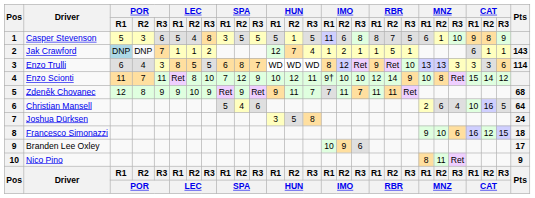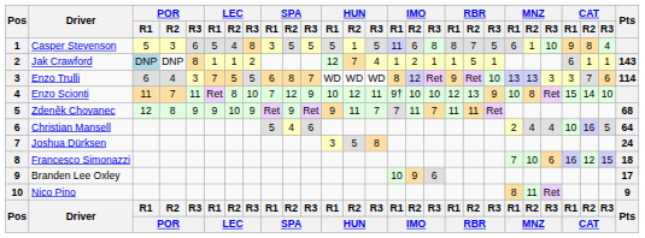 <table class="wikitable" style="font-size: 85%; text-align:center">
 <tr>
 <th rowspan="2" valign="middle">Pos</th>
 <th rowspan="2" valign="middle">Driver</th>
 <th colspan="3"><a href='#'>POR</a><br></th>
 <th colspan="3"><a href='#'>LEC</a><br></th>
 <th colspan="3"><a href='#'>SPA</a><br></th>
 <th colspan="3"><a href='#'>HUN</a><br></th>
 <th colspan="3"><a href='#'>IMO</a><br></th>
 <th colspan="3"><a href='#'>RBR</a><br></th>
 <th colspan="3"><a href='#'>MNZ</a><br></th>
 <th colspan="3"><a href='#'>CAT</a><br></th>
 <th rowspan="2" valign="middle">Pts</th>
 </tr>
 <tr>
 <th>R1</th>
 <th>R2</th>
 <th>R3</th>
 <th>R1</th>
 <th>R2</th>
 <th>R3</th>
 <th>R1</th>
 <th>R2</th>
 <th>R3</th>
 <th>R1</th>
 <th>R2</th>
 <th>R3</th>
 <th>R1</th>
 <th>R2</th>
 <th>R3</th>
 <th>R1</th>
 <th>R2</th>
 <th>R3</th>
 <th>R1</th>
 <th>R2</th>
 <th>R3</th>
 <th>R1</th>
 <th>R2</th>
 <th>R3</th>
 </tr>
 <tr>
 <th>1</th>
 <td align="left"> <a href='#'>Casper Stevenson</a></td>
 <td style="background:#FFFFBF;">5</td>
 <td style="background:#FFFFBF;">3</td>
 <td style="background:#DFDFDF;">6</td>
 <td style="background:#DFDFDF;">5</td>
 <td style="background:#DFDFDF;">4</td>
 <td style="background:#FFDF9F;">8</td>
 <td style="background:#FFFFBF;">3</td>
 <td style="background:#DFDFDF;">5</td>
 <td style="background:#FFFFBF;">5</td>
 <td style="background:#DFDFDF;">5</td>
 <td style="background:#FFFFBF;">1</td>
 <td style="background:#DFDFDF;">5</td>
 <td style="background:#cfcfff;">11</td>
 <td style="background:#DFDFDF;">6</td>
 <td style="background:#DFFFDF;">8</td>
 <td style="background:#DFDFDF;">8</td>
 <td style="background:#DFDFDF;">7</td>
 <td style="background:#DFDFDF;">5</td>
 <td style="background:#DFDFDF;">6</td>
 <td style="background:#FFFFBF;">1</td>
 <td style="background:#DFFFDF;">10</td>
 <td style="background:#FFDF9F;">9</td>
 <td style="background:#FFDF9F;">8</td>
-<td style="background:#DFFFDF;">9</td>
+<td style="background:#DFFFDF;">4</td>
 <th></th>
 </tr>
 <tr>
 <th>2</th>
 <td align="left"> <a href='#'>Jak Crawford</a></td>
 <td style="background: lightblue;">DNP</td>
 <td>DNP</td>
-<td style="background:#FFDF9F;">7</td>
+<td style="background:#FFDF9F;">8</td>
 <td style="background:#FFFFBF;">1</td>
 <td style="background:#FFFFBF;">1</td>
 <td style="background:#FFFFBF;">2</td>
 <td></td>
 <td></td>
 <td></td>
 <td style="background:#DFFFDF;">12</td>
 <td style="background:#FFDF9F;">7</td>
 <td style="background:#FFFFBF;">4</td>
 <td style="background:#FFFFBF;">1</td>
 <td style="background:#FFFFBF;">2</td>
 <td style="background:#FFFFBF;">1</td>
 <td style="background:#FFFFBF;">1</td>
 <td style="background:#FFFFBF;">5</td>
 <td style="background:#FFFFBF;">1</td>
 <td></td>
 <td></td>
 <td></td>
 <td style="background:#DFDFDF;">6</td>
 <td style="background:#FFFFBF;">1</td>
 <td style="background:#FFFFBF;">1</td>
 <th>143</th>
 </tr>
 <tr>
 <th>3</th>
 <td align="left"> <a href='#'>Enzo Trulli</a></td>
 <td style="background:#DFDFDF;">6</td>
 <td style="background:#DFDFDF;">4</td>
 <td style="background:#FFFFBF;">3</td>
-<td style="background:#FFDF9F;">8</td>
+<td style="background:#FFDF9F;">7</td>
 <td style="background:#FFDF9F;">5</td>
 <td style="background:#DFDFDF;">5</td>
 <td style="background:#FFDF9F;">6</td>
 <td style="background:#FFDF9F;">8</td>
 <td style="background:#FFDF9F;">7</td>
 <td style="background:#FFFFFF;">WD</td>
 <td style="background:#FFFFFF;">WD</td>
 <td style="background:#FFFFFF;">WD</td>
 <td style="background:#FFDF9F;">8</td>
 <td style="background:#cfcfff;">12</td>
 <td style="background:#EFCFFF;">Ret</td>
 <td style="background:#FFDF9F;">9</td>
 <td style="background:#EFCFFF;">Ret</td>
 <td style="background:#DFFFDF;">10</td>
 <td style="background:#cfcfff;">13</td>
 <td style="background:#cfcfff;">13</td>
 <td style="background:#FFFFBF;">3</td>
 <td style="background:#FFFFBF;">3</td>
-<td style="background:#DFDFDF;">3</td>
+<td style="background:#DFDFDF;">7</td>
 <td style="background:#FFDF9F;">6</td>
 <th>114</th>
 </tr>
 <tr>
 <th>4</th>
 <td align="left"> <a href='#'>Enzo Scionti</a></td>
 <td style="background:#FFDF9F;">11</td>
 <td style="background:#FFDF9F;">7</td>
 <td style="background:#DFFFDF;">11</td>
 <td style="background:#EFCFFF;">Ret</td>
 <td style="background:#DFFFDF;">8</td>
 <td style="background:#DFFFDF;">10</td>
 <td style="background:#DFFFDF;">7</td>
 <td style="background:#DFFFDF;">12</td>
 <td style="background:#DFFFDF;">9</td>
 <td style="background:#DFFFDF;">10</td>
 <td style="background:#DFFFDF;">12</td>
 <td style="background:#DFFFDF;">11</td>
 <td style="background:#DFFFDF;">9†</td>
 <td style="background:#DFFFDF;">10</td>
 <td style="background:#DFFFDF;">10</td>
 <td style="background:#DFFFDF;">12</td>
-<td style="background:#DFFFDF;">14</td>
+<td style="background:#DFFFDF;">13</td>
 <td style="background:#FFDF9F;">9</td>
 <td style="background:#DFFFDF;">10</td>
 <td style="background:#FFDF9F;">8</td>
 <td style="background:#EFCFFF;">Ret</td>
 <td style="background:#DFFFDF;">15</td>
 <td style="background:#DFFFDF;">14</td>
-<td style="background:#DFFFDF;">12</td>
+<td style="background:#DFFFDF;">10</td>
 <th></th>
 </tr>
 <tr>
 <th>5</th>
 <td align="left"> <a href='#'>Zdeněk Chovanec</a></td>
 <td style="background:#DFFFDF;">12</td>
 <td style="background:#DFFFDF;">8</td>
 <td style="background:#DFFFDF;">9</td>
 <td style="background:#DFFFDF;">9</td>
 <td style="background:#DFFFDF;">10</td>
 <td style="background:#DFFFDF;">9</td>
 <td style="background:#EFCFFF;">Ret</td>
 <td style="background:#DFFFDF;">9</td>
 <td style="background:#EFCFFF;">Ret</td>
 <td style="background:#FFDF9F;">9</td>
 <td style="background:#DFFFDF;">11</td>
 <td style="background:#DFFFDF;">7</td>
 <td style="background:#DFDFDF;">7</td>
 <td style="background:#DFFFDF;">11</td>
 <td style="background:#FFDF9F;">7</td>
 <td style="background:#DFFFDF;">11</td>
 <td style="background:#FFDF9F;">11</td>
 <td style="background:#EFCFFF;">Ret</td>
 <td></td>
 <td></td>
 <td></td>
 <td></td>
 <td></td>
 <td></td>
 <th>68</th>
 </tr>
 <tr>
 <th>6</th>
 <td align="left"> <a href='#'>Christian Mansell</a></td>
 <td></td>
 <td></td>
 <td></td>
 <td></td>
 <td></td>
 <td></td>
 <td style="background:#DFDFDF;">5</td>
 <td style="background:#FFFFBF;">4</td>
 <td style="background:#DFDFDF;">6</td>
 <td></td>
 <td></td>
 <td></td>
 <td></td>
 <td></td>
 <td></td>
 <td></td>
 <td></td>
 <td></td>
 <td style="background:#FFFFBF;">2</td>
-<td style="background:#DFDFDF;">6</td>
+<td style="background:#DFDFDF;">4</td>
 <td style="background:#DFDFDF;">4</td>
 <td style="background:#DFFFDF;">10</td>
 <td style="background:#cfcfff;">16</td>
 <td style="background:#DFDFDF;">5</td>
 <th>64</th>
 </tr>
 <tr>
 <th>7</th>
 <td align="left"> <a href='#'>Joshua Dürksen</a></td>
 <td></td>
 <td></td>
 <td></td>
 <td></td>
 <td></td>
 <td></td>
 <td></td>
 <td></td>
 <td></td>
 <td style="background:#FFFFBF;">3</td>
 <td style="background:#DFDFDF;">5</td>
 <td style="background:#FFDF9F;">8</td>
 <td></td>
 <td></td>
 <td></td>
 <td></td>
 <td></td>
 <td></td>
 <td></td>
 <td></td>
 <td></td>
 <td></td>
 <td></td>
 <td></td>
 <th>24</th>
 </tr>
 <tr>
 <th>8</th>
 <td align="left"> <a href='#'>Francesco Simonazzi</a></td>
 <td></td>
 <td></td>
 <td></td>
 <td></td>
 <td></td>
 <td></td>
 <td></td>
 <td></td>
 <td></td>
 <td></td>
 <td></td>
 <td></td>
 <td></td>
 <td></td>
 <td></td>
 <td></td>
 <td></td>
 <td></td>
-<td style="background:#DFFFDF;">9</td>
+<td style="background:#DFFFDF;">7</td>
 <td style="background:#DFFFDF;">10</td>
 <td style="background:#FFDF9F;">6</td>
 <td style="background:#cfcfff;">16</td>
 <td style="background:#DFFFDF;">12</td>
 <td style="background:#cfcfff;">15</td>
 <th>18</th>
 </tr>
 <tr>
 <th>9</th>
 <td align="left"> Branden Lee Oxley</td>
 <td></td>
 <td></td>
 <td></td>
 <td></td>
 <td></td>
 <td></td>
 <td></td>
 <td></td>
 <td></td>
 <td></td>
 <td></td>
 <td></td>
 <td style="background:#DFFFDF;">10</td>
 <td style="background:#FFDF9F;">9</td>
 <td style="background:#DFDFDF;">6</td>
 <td></td>
 <td></td>
 <td></td>
 <td></td>
 <td></td>
 <td></td>
 <td></td>
 <td></td>
 <td></td>
 <th>17</th>
 </tr>
 <tr>
 <th>10</th>
 <td align="left"> <a href='#'>Nico Pino</a></td>
 <td></td>
 <td></td>
 <td></td>
 <td></td>
 <td></td>
 <td></td>
 <td></td>
 <td></td>
 <td></td>
 <td></td>
 <td></td>
 <td></td>
 <td></td>
 <td></td>
 <td></td>
 <td></td>
 <td></td>
 <td></td>
 <td style="background:#FFDF9F;">8</td>
 <td style="background:#DFFFDF;">11</td>
 <td style="background:#efcfff;">Ret</td>
 <td></td>
 <td></td>
 <td></td>
 <th>9</th>
 </tr>
 <tr>
 <th rowspan="2">Pos</th>
 <th rowspan="2">Driver</th>
 <th>R1</th>
 <th>R2</th>
 <th>R3</th>
 <th>R1</th>
 <th>R2</th>
 <th>R3</th>
 <th>R1</th>
 <th>R2</th>
 <th>R3</th>
 <th>R1</th>
 <th>R2</th>
 <th>R3</th>
 <th>R1</th>
 <th>R2</th>
 <th>R3</th>
 <th>R1</th>
 <th>R2</th>
 <th>R3</th>
 <th>R1</th>
 <th>R2</th>
 <th>R3</th>
 <th>R1</th>
 <th>R2</th>
 <th>R3</th>
 <th rowspan="2">Pts</th>
 </tr>
 <tr>
 <th colspan="3"><a href='#'>POR</a><br></th>
 <th colspan="3"><a href='#'>LEC</a><br></th>
 <th colspan="3"><a href='#'>SPA</a><br></th>
 <th colspan="3"><a href='#'>HUN</a><br></th>
 <th colspan="3"><a href='#'>IMO</a><br></th>
 <th colspan="3"><a href='#'>RBR</a><br></th>
 <th colspan="3"><a href='#'>MNZ</a><br></th>
 <th colspan="3"><a href='#'>CAT</a><br></th>
 </tr>
 </table>
